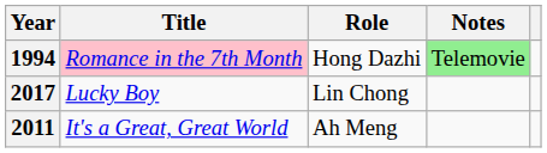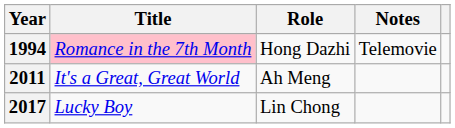 <table class="wikitable sortable plainrowheaders">
 <tr>
 <th scope="col">Year</th>
 <th scope="col">Title</th>
 <th scope="col">Role</th>
 <th scope="col" class="unsortable">Notes</th>
 <th scope="col" class="unsortable"></th>
 </tr>
 <tr>
 <th scope="row">1994</th>
 <td style="background: pink;"><em><a href='#'>Romance in the 7th Month</a></em></td>
 <td>Hong Dazhi</td>
-<td style="background: lightgreen;">Telemovie</td>
+<td>Telemovie</td>
+<td></td>
+</tr>
+<tr>
+<th scope="row">2011</th>
+<td><em><a href='#'>It's a Great, Great World</a></em></td>
+<td>Ah Meng</td>
+<td></td>
 <td></td>
 </tr>
 <tr>
 <th scope="row">2017</th>
 <td><em><a href='#'>Lucky Boy</a></em></td>
 <td>Lin Chong</td>
 <td></td>
 <td></td>
 </tr>
-<tr>
-<th scope="row">2011</th>
-<td><em><a href='#'>It's a Great, Great World</a></em></td>
-<td>Ah Meng</td>
-<td></td>
-<td></td>
-</tr>
 </table>
